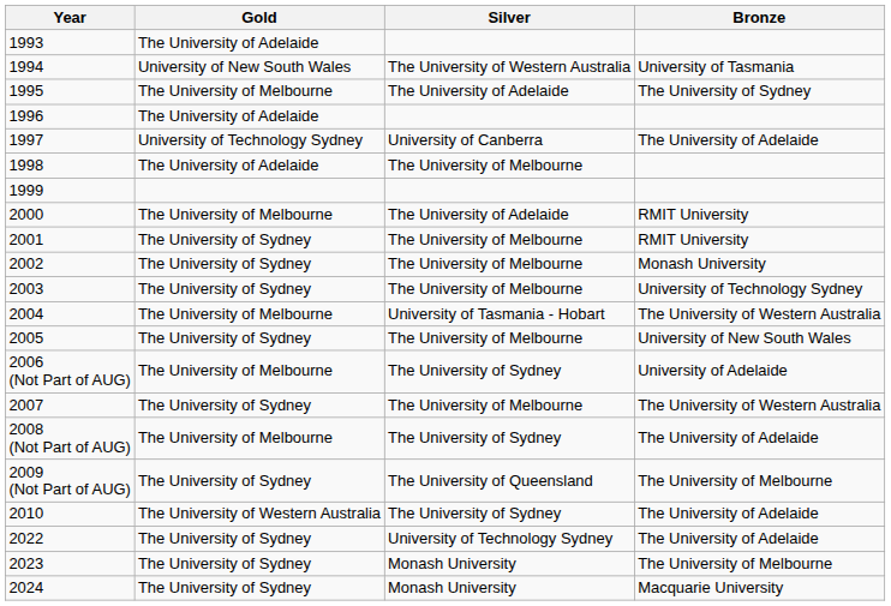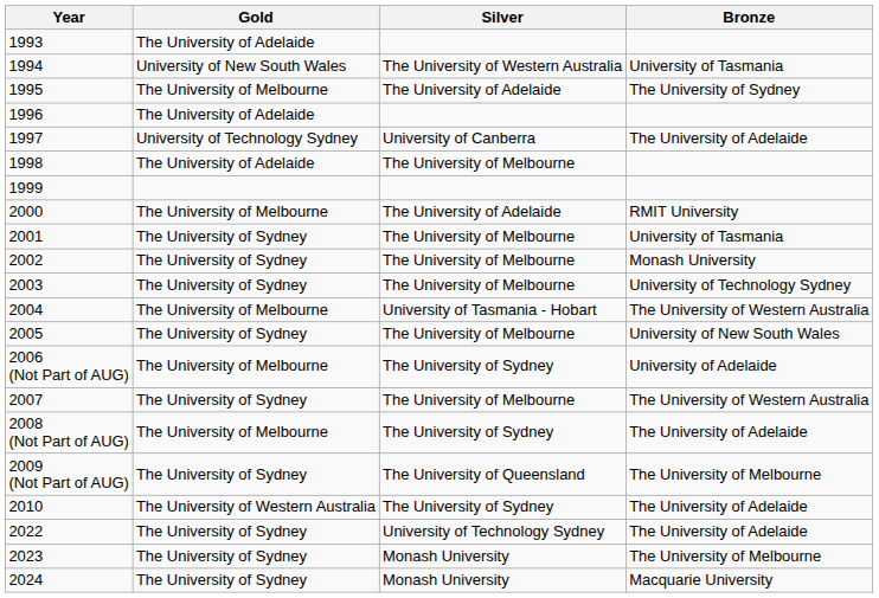 <table class="wikitable">
 <tr>
 <th>Year</th>
 <th>Gold</th>
 <th>Silver</th>
 <th>Bronze</th>
 </tr>
 <tr>
 <td>1993</td>
 <td>The University of Adelaide</td>
 <td></td>
 <td></td>
 </tr>
 <tr>
 <td>1994</td>
 <td>University of New South Wales</td>
 <td>The University of Western Australia</td>
 <td>University of Tasmania</td>
 </tr>
 <tr>
 <td>1995</td>
 <td>The University of Melbourne</td>
 <td>The University of Adelaide</td>
 <td>The University of Sydney</td>
 </tr>
 <tr>
 <td>1996</td>
 <td>The University of Adelaide</td>
 <td></td>
 <td></td>
 </tr>
 <tr>
 <td>1997</td>
 <td>University of Technology Sydney</td>
 <td>University of Canberra</td>
 <td>The University of Adelaide</td>
 </tr>
 <tr>
 <td>1998</td>
 <td>The University of Adelaide</td>
 <td>The University of Melbourne</td>
 <td></td>
 </tr>
 <tr>
 <td>1999</td>
 <td></td>
 <td></td>
 <td></td>
 </tr>
 <tr>
 <td>2000</td>
 <td>The University of Melbourne</td>
 <td>The University of Adelaide</td>
 <td>RMIT University</td>
 </tr>
 <tr>
 <td>2001</td>
 <td>The University of Sydney</td>
 <td>The University of Melbourne</td>
-<td>RMIT University</td>
+<td>University of Tasmania</td>
 </tr>
 <tr>
 <td>2002</td>
 <td>The University of Sydney</td>
 <td>The University of Melbourne</td>
 <td>Monash University</td>
 </tr>
 <tr>
 <td>2003</td>
 <td>The University of Sydney</td>
 <td>The University of Melbourne</td>
 <td>University of Technology Sydney</td>
 </tr>
 <tr>
 <td>2004</td>
 <td>The University of Melbourne</td>
 <td>University of Tasmania - Hobart</td>
 <td>The University of Western Australia</td>
 </tr>
 <tr>
 <td>2005</td>
 <td>The University of Sydney</td>
 <td>The University of Melbourne</td>
 <td>University of New South Wales</td>
 </tr>
 <tr>
 <td>2006<br>(Not Part of AUG)</td>
 <td>The University of Melbourne</td>
 <td>The University of Sydney</td>
 <td>University of Adelaide</td>
 </tr>
 <tr>
 <td>2007</td>
 <td>The University of Sydney</td>
 <td>The University of Melbourne</td>
 <td>The University of Western Australia</td>
 </tr>
 <tr>
 <td>2008<br>(Not Part of AUG)</td>
 <td>The University of Melbourne</td>
 <td>The University of Sydney</td>
 <td>The University of Adelaide</td>
 </tr>
 <tr>
 <td>2009<br>(Not Part of AUG)</td>
 <td>The University of Sydney</td>
 <td>The University of Queensland</td>
 <td>The University of Melbourne</td>
 </tr>
 <tr>
 <td>2010</td>
 <td>The University of Western Australia</td>
 <td>The University of Sydney</td>
 <td>The University of Adelaide</td>
 </tr>
 <tr>
 <td>2022</td>
 <td>The University of Sydney</td>
 <td>University of Technology Sydney</td>
 <td>The University of Adelaide</td>
 </tr>
 <tr>
 <td>2023</td>
 <td>The University of Sydney</td>
 <td>Monash University</td>
 <td>The University of Melbourne</td>
 </tr>
 <tr>
 <td>2024</td>
 <td>The University of Sydney</td>
 <td>Monash University</td>
 <td>Macquarie University</td>
 </tr>
 </table>
